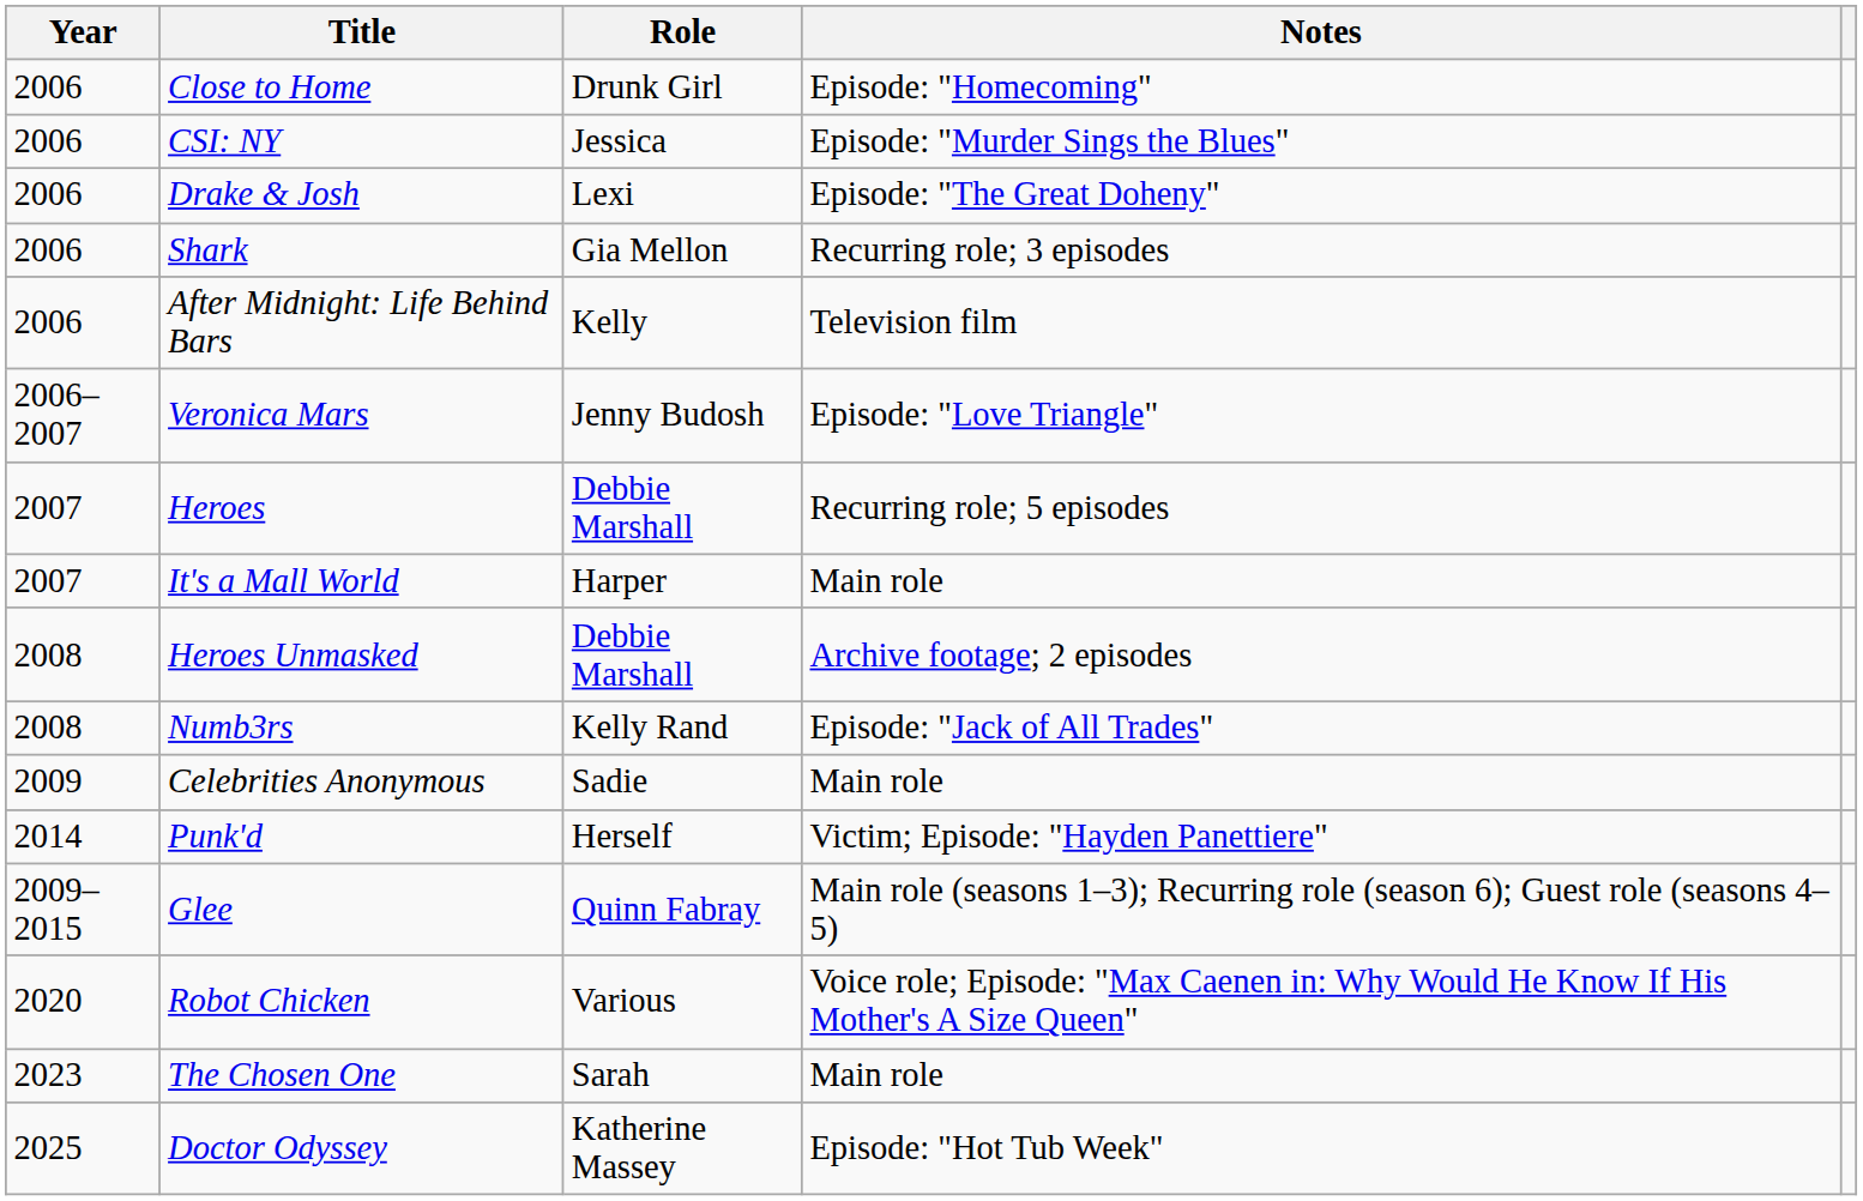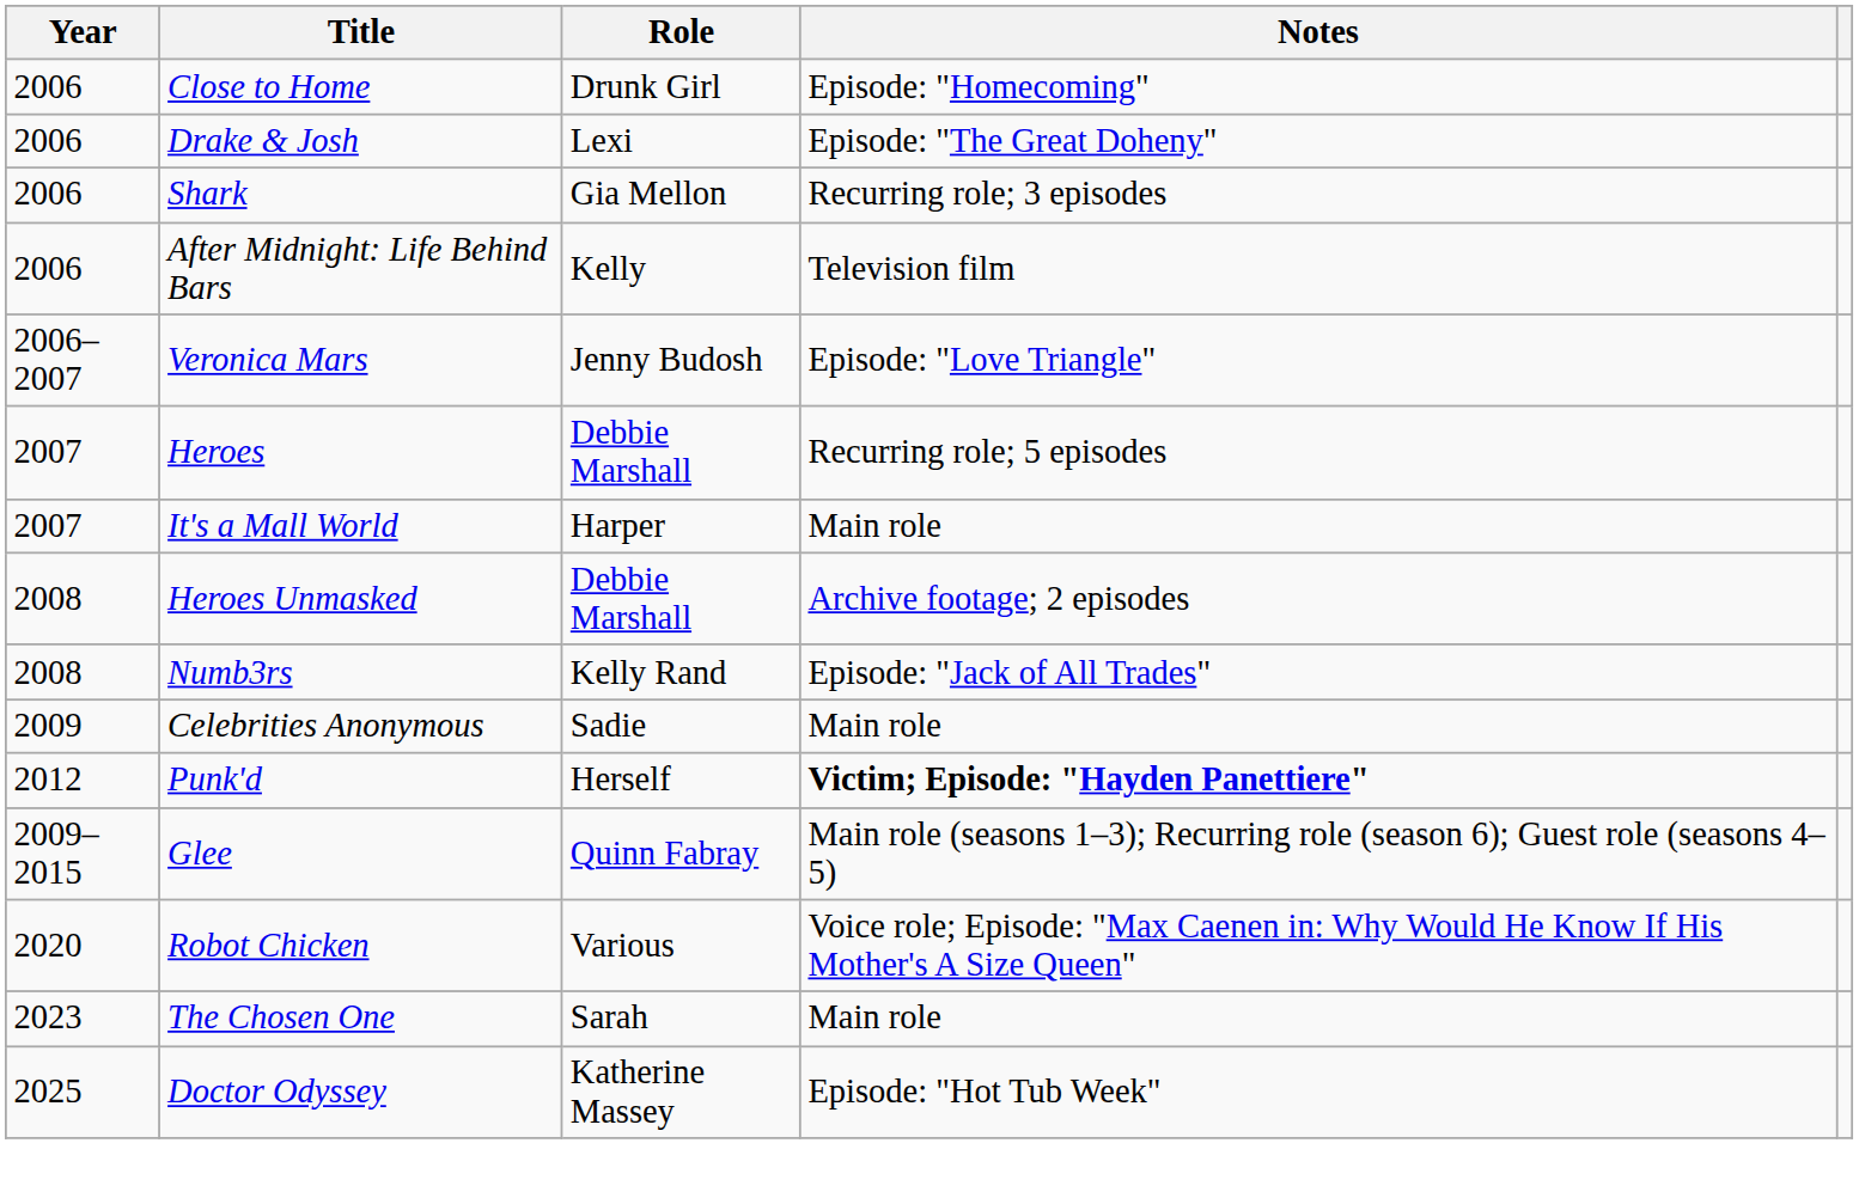 <table class="wikitable sortable">
 <tr>
 <th>Year</th>
 <th>Title</th>
 <th>Role</th>
 <th>Notes</th>
 <th class="unsortable"></th>
 </tr>
 <tr>
 <td>2006</td>
 <td><em><a href='#'>Close to Home</a></em></td>
 <td>Drunk Girl</td>
 <td>Episode: "<a href='#'>Homecoming</a>"</td>
-<td align="center"></td>
-</tr>
-<tr>
-<td>2006</td>
-<td><em><a href='#'>CSI: NY</a></em></td>
-<td>Jessica</td>
-<td>Episode: "<a href='#'>Murder Sings the Blues</a>"</td>
 <td align="center"></td>
 </tr>
 <tr>
 <td>2006</td>
 <td><em><a href='#'>Drake & Josh</a></em></td>
 <td>Lexi</td>
 <td>Episode: "<a href='#'>The Great Doheny</a>"</td>
 <td align="center"></td>
 </tr>
 <tr>
 <td>2006</td>
 <td><em><a href='#'>Shark</a></em></td>
 <td>Gia Mellon</td>
 <td>Recurring role; 3 episodes</td>
 <td align="center"></td>
 </tr>
 <tr>
 <td>2006</td>
 <td><em>After Midnight: Life Behind Bars</em></td>
 <td>Kelly</td>
 <td>Television film</td>
 <td align="center"></td>
 </tr>
 <tr>
 <td>2006–2007</td>
 <td><em><a href='#'>Veronica Mars</a></em></td>
 <td>Jenny Budosh</td>
 <td>Episode: "<a href='#'>Love Triangle</a>"</td>
 <td align="center"></td>
 </tr>
 <tr>
 <td>2007</td>
 <td><em><a href='#'>Heroes</a></em></td>
 <td><a href='#'>Debbie Marshall</a></td>
 <td>Recurring role; 5 episodes</td>
 <td align="center"></td>
 </tr>
 <tr>
 <td>2007</td>
 <td><em><a href='#'>It's a Mall World</a></em></td>
 <td>Harper</td>
 <td>Main role</td>
 <td align="center"></td>
 </tr>
 <tr>
 <td>2008</td>
 <td><em><a href='#'>Heroes Unmasked</a></em></td>
 <td><a href='#'>Debbie Marshall</a></td>
 <td><a href='#'>Archive footage</a>; 2 episodes</td>
 <td align="center"></td>
 </tr>
 <tr>
 <td>2008</td>
 <td><em><a href='#'>Numb3rs</a></em></td>
 <td>Kelly Rand</td>
 <td>Episode: "<a href='#'>Jack of All Trades</a>"</td>
 <td align="center"></td>
 </tr>
 <tr>
 <td>2009</td>
 <td><em>Celebrities Anonymous</em></td>
 <td>Sadie</td>
 <td>Main role</td>
 <td align="center"></td>
 </tr>
 <tr>
-<td>2014</td>
+<td>2012</td>
 <td><em><a href='#'>Punk'd</a></em></td>
 <td>Herself</td>
-<td>Victim; Episode: "<a href='#'>Hayden Panettiere</a>"</td>
+<td><strong>Victim; Episode: "<a href='#'>Hayden Panettiere</a>"</strong></td>
 <td align="center"></td>
 </tr>
 <tr>
 <td>2009–2015</td>
 <td><em><a href='#'>Glee</a></em></td>
 <td><a href='#'>Quinn Fabray</a></td>
 <td>Main role (seasons 1–3); Recurring role (season 6); Guest role (seasons 4–5)</td>
 <td align="center"></td>
 </tr>
 <tr>
 <td>2020</td>
 <td><em><a href='#'>Robot Chicken</a></em></td>
 <td>Various</td>
 <td>Voice role; Episode: "<a href='#'>Max Caenen in: Why Would He Know If His Mother's A Size Queen</a>"</td>
 <td align="center"></td>
 </tr>
 <tr>
 <td>2023</td>
 <td><em><a href='#'>The Chosen One</a></em></td>
 <td>Sarah</td>
 <td>Main role</td>
 <td align="center"></td>
 </tr>
 <tr>
 <td>2025</td>
 <td><em><a href='#'>Doctor Odyssey</a></em></td>
 <td>Katherine Massey</td>
 <td>Episode: "Hot Tub Week"</td>
 <td align="center"></td>
 </tr>
 </table>
